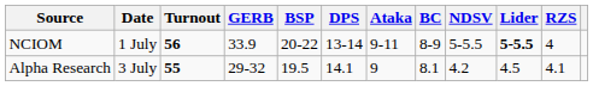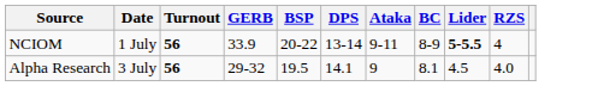 <table class="wikitable" border="1">
 <tr>
 <th>Source</th>
 <th>Date</th>
 <th>Turnout</th>
 <th><a href='#'>GERB</a></th>
 <th><a href='#'>BSP</a></th>
 <th><a href='#'>DPS</a></th>
 <th><a href='#'>Ataka</a></th>
 <th><a href='#'>BC</a></th>
-<th><a href='#'>NDSV</a></th>
 <th><a href='#'>Lider</a></th>
 <th><a href='#'>RZS</a></th>
 <th></th>
 </tr>
 <tr>
 <td>NCIOM</td>
 <td>1 July</td>
 <td><strong>56</strong></td>
 <td>33.9</td>
 <td>20-22</td>
 <td>13-14</td>
 <td>9-11</td>
 <td>8-9</td>
-<td>5-5.5</td>
 <td><strong>5-5.5</strong></td>
 <td>4</td>
 <td></td>
 </tr>
 <tr>
 <td>Alpha Research</td>
 <td>3 July</td>
-<td><strong>55</strong></td>
+<td><strong>56</strong></td>
 <td>29-32</td>
 <td>19.5</td>
 <td>14.1</td>
 <td>9</td>
 <td>8.1</td>
-<td>4.2</td>
 <td>4.5</td>
-<td>4.1</td>
+<td>4.0</td>
 <td></td>
 </tr>
 </table>
